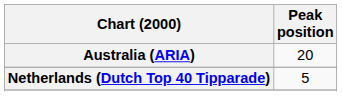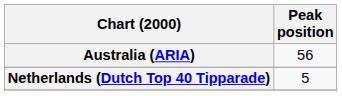 <table class="wikitable sortable plainrowheaders">
 <tr>
 <th scope="col">Chart (2000)</th>
 <th scope="col">Peak<br>position</th>
 </tr>
 <tr>
 <th scope="row">Australia (<a href='#'>ARIA</a>)</th>
-<td align="center">20</td>
+<td align="center">56</td>
 </tr>
 <tr>
 </tr>
 <tr>
 </tr>
 <tr>
 </tr>
 <tr>
 </tr>
 <tr>
 <th scope="row">Netherlands (<a href='#'>Dutch Top 40 Tipparade</a>)</th>
 <td align="center">5</td>
 </tr>
 <tr>
 </tr>
 <tr>
 </tr>
 <tr>
 </tr>
 <tr>
 </tr>
 <tr>
 </tr>
 <tr>
 </tr>
 <tr>
 </tr>
 <tr>
 </tr>
 <tr>
 </tr>
 </table>
